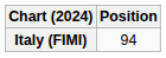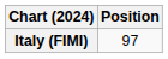 <table class="wikitable sortable plainrowheaders" style="text-align:center">
 <tr>
 <th scope="col">Chart (2024)</th>
 <th scope="col">Position</th>
 </tr>
 <tr>
 <th scope="row">Italy (FIMI)</th>
-<td>94</td>
+<td>97</td>
 </tr>
 </table>
